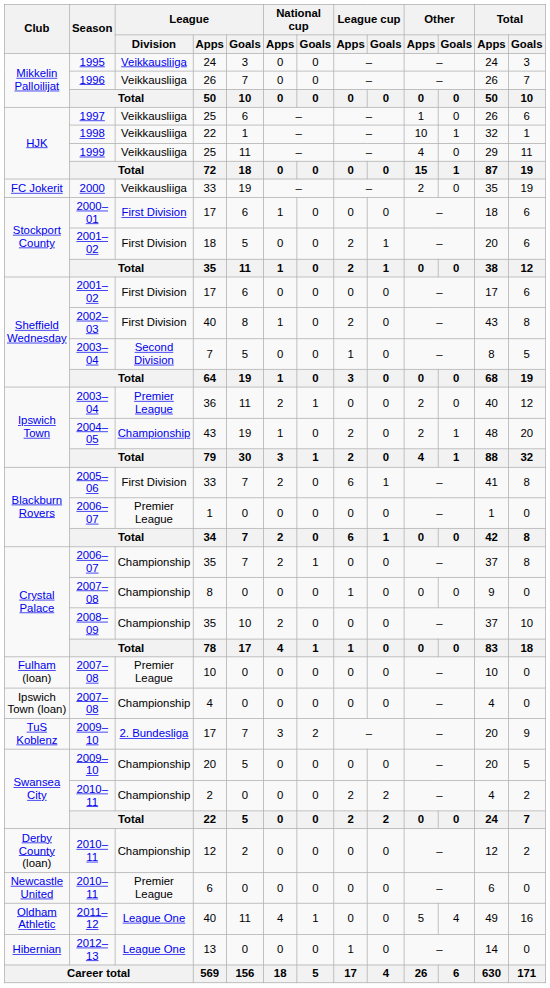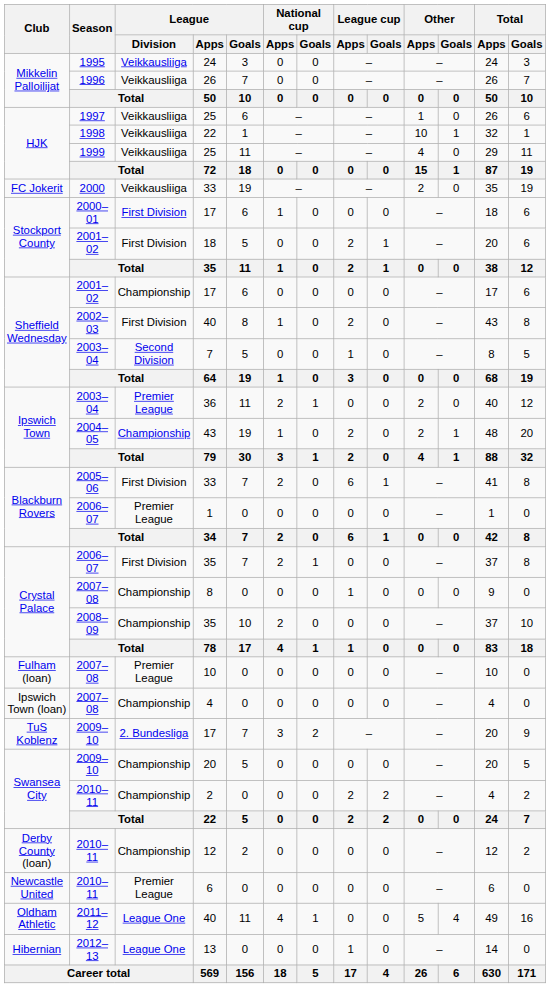 <table class="wikitable" style="text-align: center">
 <tr>
 <th rowspan="2">Club</th>
 <th rowspan="2">Season</th>
 <th colspan="3">League</th>
 <th colspan="2">National cup</th>
 <th colspan="2">League cup</th>
 <th colspan="2">Other</th>
 <th colspan="2">Total</th>
 </tr>
 <tr>
 <th>Division</th>
 <th>Apps</th>
 <th>Goals</th>
 <th>Apps</th>
 <th>Goals</th>
 <th>Apps</th>
 <th>Goals</th>
 <th>Apps</th>
 <th>Goals</th>
 <th>Apps</th>
 <th>Goals</th>
 </tr>
 <tr>
 <td rowspan="3"><a href='#'>Mikkelin Palloilijat</a></td>
 <td><a href='#'>1995</a></td>
 <td><a href='#'>Veikkausliiga</a></td>
 <td>24</td>
 <td>3</td>
 <td>0</td>
 <td>0</td>
 <td colspan="2">–</td>
 <td colspan="2">–</td>
 <td>24</td>
 <td>3</td>
 </tr>
 <tr>
 <td><a href='#'>1996</a></td>
 <td>Veikkausliiga</td>
 <td>26</td>
 <td>7</td>
 <td>0</td>
 <td>0</td>
 <td colspan="2">–</td>
 <td colspan="2">–</td>
 <td>26</td>
 <td>7</td>
 </tr>
 <tr>
 <th colspan="2">Total</th>
 <th>50</th>
 <th>10</th>
 <th>0</th>
 <th>0</th>
 <th>0</th>
 <th>0</th>
 <th>0</th>
 <th>0</th>
 <th>50</th>
 <th>10</th>
 </tr>
 <tr>
 <td rowspan="4"><a href='#'>HJK</a></td>
 <td><a href='#'>1997</a></td>
 <td>Veikkausliiga</td>
 <td>25</td>
 <td>6</td>
 <td colspan="2">–</td>
 <td colspan="2">–</td>
 <td>1</td>
 <td>0</td>
 <td>26</td>
 <td>6</td>
 </tr>
 <tr>
 <td><a href='#'>1998</a></td>
 <td>Veikkausliiga</td>
 <td>22</td>
 <td>1</td>
 <td colspan="2">–</td>
 <td colspan="2">–</td>
 <td>10</td>
 <td>1</td>
 <td>32</td>
 <td>1</td>
 </tr>
 <tr>
 <td><a href='#'>1999</a></td>
 <td>Veikkausliiga</td>
 <td>25</td>
 <td>11</td>
 <td colspan="2">–</td>
 <td colspan="2">–</td>
 <td>4</td>
 <td>0</td>
 <td>29</td>
 <td>11</td>
 </tr>
 <tr>
 <th colspan="2">Total</th>
 <th>72</th>
 <th>18</th>
 <th>0</th>
 <th>0</th>
 <th>0</th>
 <th>0</th>
 <th>15</th>
 <th>1</th>
 <th>87</th>
 <th>19</th>
 </tr>
 <tr>
 <td><a href='#'>FC Jokerit</a></td>
 <td><a href='#'>2000</a></td>
 <td>Veikkausliiga</td>
 <td>33</td>
 <td>19</td>
 <td colspan="2">–</td>
 <td colspan="2">–</td>
 <td>2</td>
 <td>0</td>
 <td>35</td>
 <td>19</td>
 </tr>
 <tr>
 <td rowspan="3"><a href='#'>Stockport County</a></td>
 <td><a href='#'>2000–01</a></td>
 <td><a href='#'>First Division</a></td>
 <td>17</td>
 <td>6</td>
 <td>1</td>
 <td>0</td>
 <td>0</td>
 <td>0</td>
 <td colspan="2">–</td>
 <td>18</td>
 <td>6</td>
 </tr>
 <tr>
 <td><a href='#'>2001–02</a></td>
 <td>First Division</td>
 <td>18</td>
 <td>5</td>
 <td>0</td>
 <td>0</td>
 <td>2</td>
 <td>1</td>
 <td colspan="2">–</td>
 <td>20</td>
 <td>6</td>
 </tr>
 <tr>
 <th colspan="2">Total</th>
 <th>35</th>
 <th>11</th>
 <th>1</th>
 <th>0</th>
 <th>2</th>
 <th>1</th>
 <th>0</th>
 <th>0</th>
 <th>38</th>
 <th>12</th>
 </tr>
 <tr>
 <td rowspan="4"><a href='#'>Sheffield Wednesday</a></td>
 <td><a href='#'>2001–02</a></td>
-<td>First Division</td>
+<td>Championship</td>
 <td>17</td>
 <td>6</td>
 <td>0</td>
 <td>0</td>
 <td>0</td>
 <td>0</td>
 <td colspan="2">–</td>
 <td>17</td>
 <td>6</td>
 </tr>
 <tr>
 <td><a href='#'>2002–03</a></td>
 <td>First Division</td>
 <td>40</td>
 <td>8</td>
 <td>1</td>
 <td>0</td>
 <td>2</td>
 <td>0</td>
 <td colspan="2">–</td>
 <td>43</td>
 <td>8</td>
 </tr>
 <tr>
 <td><a href='#'>2003–04</a></td>
 <td><a href='#'>Second Division</a></td>
 <td>7</td>
 <td>5</td>
 <td>0</td>
 <td>0</td>
 <td>1</td>
 <td>0</td>
 <td colspan="2">–</td>
 <td>8</td>
 <td>5</td>
 </tr>
 <tr>
 <th colspan="2">Total</th>
 <th>64</th>
 <th>19</th>
 <th>1</th>
 <th>0</th>
 <th>3</th>
 <th>0</th>
 <th>0</th>
 <th>0</th>
 <th>68</th>
 <th>19</th>
 </tr>
 <tr>
 <td rowspan="3"><a href='#'>Ipswich Town</a></td>
 <td><a href='#'>2003–04</a></td>
 <td><a href='#'>Premier League</a></td>
 <td>36</td>
 <td>11</td>
 <td>2</td>
 <td>1</td>
 <td>0</td>
 <td>0</td>
 <td>2</td>
 <td>0</td>
 <td>40</td>
 <td>12</td>
 </tr>
 <tr>
 <td><a href='#'>2004–05</a></td>
 <td><a href='#'>Championship</a></td>
 <td>43</td>
 <td>19</td>
 <td>1</td>
 <td>0</td>
 <td>2</td>
 <td>0</td>
 <td>2</td>
 <td>1</td>
 <td>48</td>
 <td>20</td>
 </tr>
 <tr>
 <th colspan="2">Total</th>
 <th>79</th>
 <th>30</th>
 <th>3</th>
 <th>1</th>
 <th>2</th>
 <th>0</th>
 <th>4</th>
 <th>1</th>
 <th>88</th>
 <th>32</th>
 </tr>
 <tr>
 <td rowspan="3"><a href='#'>Blackburn Rovers</a></td>
 <td><a href='#'>2005–06</a></td>
 <td>First Division</td>
 <td>33</td>
 <td>7</td>
 <td>2</td>
 <td>0</td>
 <td>6</td>
 <td>1</td>
 <td colspan="2">–</td>
 <td>41</td>
 <td>8</td>
 </tr>
 <tr>
 <td><a href='#'>2006–07</a></td>
 <td>Premier League</td>
 <td>1</td>
 <td>0</td>
 <td>0</td>
 <td>0</td>
 <td>0</td>
 <td>0</td>
 <td colspan="2">–</td>
 <td>1</td>
 <td>0</td>
 </tr>
 <tr>
 <th colspan="2">Total</th>
 <th>34</th>
 <th>7</th>
 <th>2</th>
 <th>0</th>
 <th>6</th>
 <th>1</th>
 <th>0</th>
 <th>0</th>
 <th>42</th>
 <th>8</th>
 </tr>
 <tr>
 <td rowspan="4"><a href='#'>Crystal Palace</a></td>
 <td><a href='#'>2006–07</a></td>
-<td>Championship</td>
+<td>First Division</td>
 <td>35</td>
 <td>7</td>
 <td>2</td>
 <td>1</td>
 <td>0</td>
 <td>0</td>
 <td colspan="2">–</td>
 <td>37</td>
 <td>8</td>
 </tr>
 <tr>
 <td><a href='#'>2007–08</a></td>
 <td>Championship</td>
 <td>8</td>
 <td>0</td>
 <td>0</td>
 <td>0</td>
 <td>1</td>
 <td>0</td>
 <td>0</td>
 <td>0</td>
 <td>9</td>
 <td>0</td>
 </tr>
 <tr>
 <td><a href='#'>2008–09</a></td>
 <td>Championship</td>
 <td>35</td>
 <td>10</td>
 <td>2</td>
 <td>0</td>
 <td>0</td>
 <td>0</td>
 <td colspan="2">–</td>
 <td>37</td>
 <td>10</td>
 </tr>
 <tr>
 <th colspan="2">Total</th>
 <th>78</th>
 <th>17</th>
 <th>4</th>
 <th>1</th>
 <th>1</th>
 <th>0</th>
 <th>0</th>
 <th>0</th>
 <th>83</th>
 <th>18</th>
 </tr>
 <tr>
 <td><a href='#'>Fulham</a> (loan)</td>
 <td><a href='#'>2007–08</a></td>
 <td>Premier League</td>
 <td>10</td>
 <td>0</td>
 <td>0</td>
 <td>0</td>
 <td>0</td>
 <td>0</td>
 <td colspan="2">–</td>
 <td>10</td>
 <td>0</td>
 </tr>
 <tr>
 <td>Ipswich Town (loan)</td>
 <td><a href='#'>2007–08</a></td>
 <td>Championship</td>
 <td>4</td>
 <td>0</td>
 <td>0</td>
 <td>0</td>
 <td>0</td>
 <td>0</td>
 <td colspan="2">–</td>
 <td>4</td>
 <td>0</td>
 </tr>
 <tr>
 <td><a href='#'>TuS Koblenz</a></td>
 <td><a href='#'>2009–10</a></td>
 <td><a href='#'>2. Bundesliga</a></td>
 <td>17</td>
 <td>7</td>
 <td>3</td>
 <td>2</td>
 <td colspan="2">–</td>
 <td colspan="2">–</td>
 <td>20</td>
 <td>9</td>
 </tr>
 <tr>
 <td rowspan="3"><a href='#'>Swansea City</a></td>
 <td><a href='#'>2009–10</a></td>
 <td>Championship</td>
 <td>20</td>
 <td>5</td>
 <td>0</td>
 <td>0</td>
 <td>0</td>
 <td>0</td>
 <td colspan="2">–</td>
 <td>20</td>
 <td>5</td>
 </tr>
 <tr>
 <td><a href='#'>2010–11</a></td>
 <td>Championship</td>
 <td>2</td>
 <td>0</td>
 <td>0</td>
 <td>0</td>
 <td>2</td>
 <td>2</td>
 <td colspan="2">–</td>
 <td>4</td>
 <td>2</td>
 </tr>
 <tr>
 <th colspan="2">Total</th>
 <th>22</th>
 <th>5</th>
 <th>0</th>
 <th>0</th>
 <th>2</th>
 <th>2</th>
 <th>0</th>
 <th>0</th>
 <th>24</th>
 <th>7</th>
 </tr>
 <tr>
 <td><a href='#'>Derby County</a> (loan)</td>
 <td><a href='#'>2010–11</a></td>
 <td>Championship</td>
 <td>12</td>
 <td>2</td>
 <td>0</td>
 <td>0</td>
 <td>0</td>
 <td>0</td>
 <td colspan="2">–</td>
 <td>12</td>
 <td>2</td>
 </tr>
 <tr>
 <td><a href='#'>Newcastle United</a></td>
 <td><a href='#'>2010–11</a></td>
 <td>Premier League</td>
 <td>6</td>
 <td>0</td>
 <td>0</td>
 <td>0</td>
 <td>0</td>
 <td>0</td>
 <td colspan="2">–</td>
 <td>6</td>
 <td>0</td>
 </tr>
 <tr>
 <td><a href='#'>Oldham Athletic</a></td>
 <td><a href='#'>2011–12</a></td>
 <td><a href='#'>League One</a></td>
 <td>40</td>
 <td>11</td>
 <td>4</td>
 <td>1</td>
 <td>0</td>
 <td>0</td>
 <td>5</td>
 <td>4</td>
 <td>49</td>
 <td>16</td>
 </tr>
 <tr>
 <td><a href='#'>Hibernian</a></td>
 <td><a href='#'>2012–13</a></td>
 <td><a href='#'>League One</a></td>
 <td>13</td>
 <td>0</td>
 <td>0</td>
 <td>0</td>
 <td>1</td>
 <td>0</td>
 <td colspan="2">–</td>
 <td>14</td>
 <td>0</td>
 </tr>
 <tr>
 <th colspan="3">Career total</th>
 <th>569</th>
 <th>156</th>
 <th>18</th>
 <th>5</th>
 <th>17</th>
 <th>4</th>
 <th>26</th>
 <th>6</th>
 <th>630</th>
 <th>171</th>
 </tr>
 </table>
